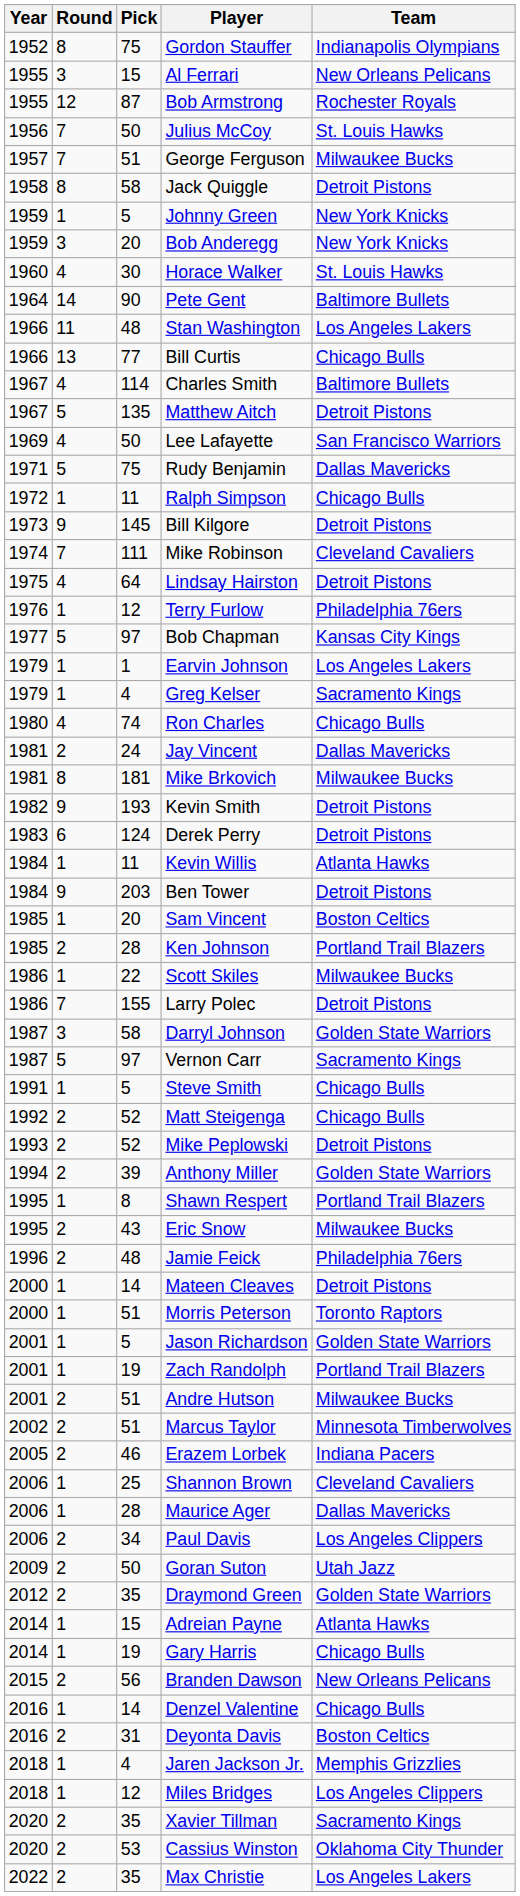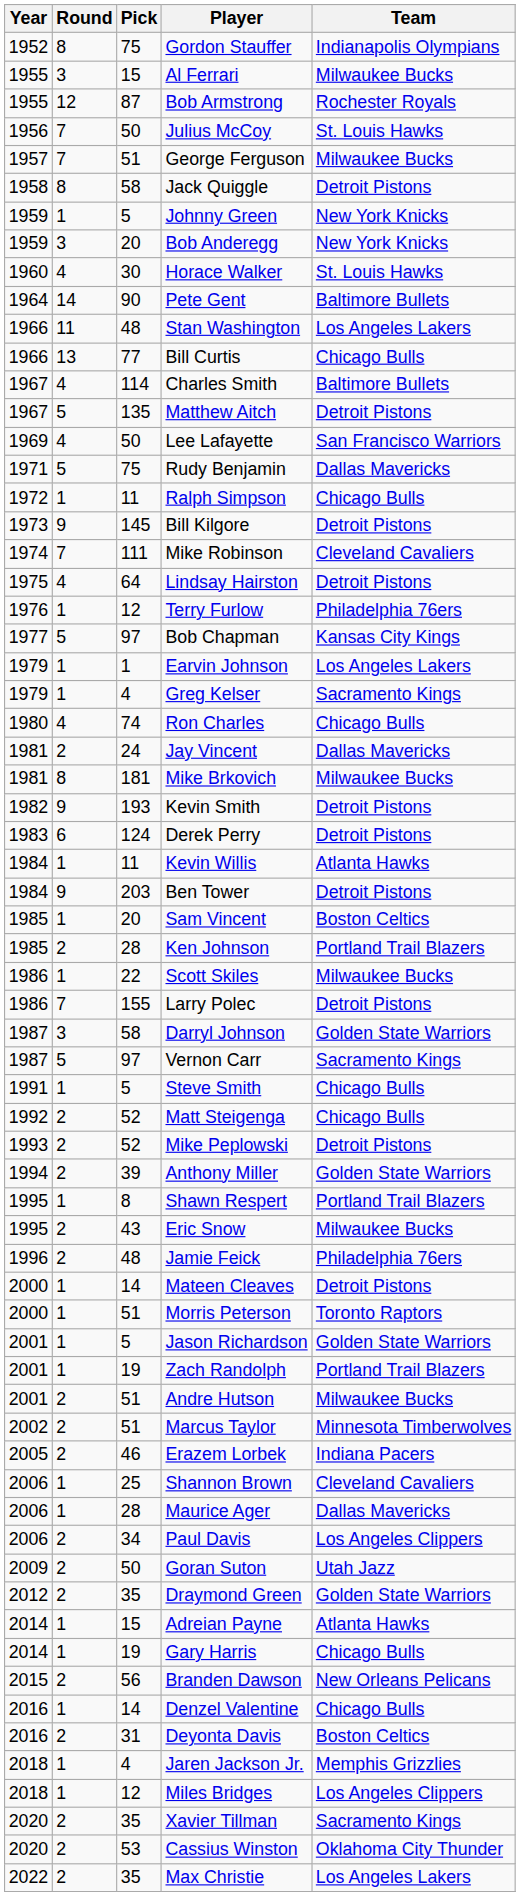 <table class="wikitable">
 <tr>
 <th>Year</th>
 <th>Round</th>
 <th>Pick</th>
 <th>Player</th>
 <th>Team</th>
 </tr>
 <tr>
 <td>1952</td>
 <td>8</td>
 <td>75</td>
 <td><a href='#'>Gordon Stauffer</a></td>
 <td><a href='#'>Indianapolis Olympians</a></td>
 </tr>
 <tr>
 <td>1955</td>
 <td>3</td>
 <td>15</td>
 <td><a href='#'>Al Ferrari</a></td>
-<td><a href='#'>New Orleans Pelicans</a></td>
+<td><a href='#'>Milwaukee Bucks</a></td>
 </tr>
 <tr>
 <td>1955</td>
 <td>12</td>
 <td>87</td>
 <td><a href='#'>Bob Armstrong</a></td>
 <td><a href='#'>Rochester Royals</a></td>
 </tr>
 <tr>
 <td>1956</td>
 <td>7</td>
 <td>50</td>
 <td><a href='#'>Julius McCoy</a></td>
 <td><a href='#'>St. Louis Hawks</a></td>
 </tr>
 <tr>
 <td>1957</td>
 <td>7</td>
 <td>51</td>
 <td>George Ferguson</td>
 <td><a href='#'>Milwaukee Bucks</a></td>
 </tr>
 <tr>
 <td>1958</td>
 <td>8</td>
 <td>58</td>
 <td>Jack Quiggle</td>
 <td><a href='#'>Detroit Pistons</a></td>
 </tr>
 <tr>
 <td>1959</td>
 <td>1</td>
 <td>5</td>
 <td><a href='#'>Johnny Green</a></td>
 <td><a href='#'>New York Knicks</a></td>
 </tr>
 <tr>
 <td>1959</td>
 <td>3</td>
 <td>20</td>
 <td><a href='#'>Bob Anderegg</a></td>
 <td><a href='#'>New York Knicks</a></td>
 </tr>
 <tr>
 <td>1960</td>
 <td>4</td>
 <td>30</td>
 <td><a href='#'>Horace Walker</a></td>
 <td><a href='#'>St. Louis Hawks</a></td>
 </tr>
 <tr>
 <td>1964</td>
 <td>14</td>
 <td>90</td>
 <td><a href='#'>Pete Gent</a></td>
 <td><a href='#'>Baltimore Bullets</a></td>
 </tr>
 <tr>
 <td>1966</td>
 <td>11</td>
 <td>48</td>
 <td><a href='#'>Stan Washington</a></td>
 <td><a href='#'>Los Angeles Lakers</a></td>
 </tr>
 <tr>
 <td>1966</td>
 <td>13</td>
 <td>77</td>
 <td>Bill Curtis</td>
 <td><a href='#'>Chicago Bulls</a></td>
 </tr>
 <tr>
 <td>1967</td>
 <td>4</td>
 <td>114</td>
 <td>Charles Smith</td>
 <td><a href='#'>Baltimore Bullets</a></td>
 </tr>
 <tr>
 <td>1967</td>
 <td>5</td>
 <td>135</td>
 <td><a href='#'>Matthew Aitch</a></td>
 <td><a href='#'>Detroit Pistons</a></td>
 </tr>
 <tr>
 <td>1969</td>
 <td>4</td>
 <td>50</td>
 <td>Lee Lafayette</td>
 <td><a href='#'>San Francisco Warriors</a></td>
 </tr>
 <tr>
 <td>1971</td>
 <td>5</td>
 <td>75</td>
 <td>Rudy Benjamin</td>
 <td><a href='#'>Dallas Mavericks</a></td>
 </tr>
 <tr>
 <td>1972</td>
 <td>1</td>
 <td>11</td>
 <td><a href='#'>Ralph Simpson</a></td>
 <td><a href='#'>Chicago Bulls</a></td>
 </tr>
 <tr>
 <td>1973</td>
 <td>9</td>
 <td>145</td>
 <td>Bill Kilgore</td>
 <td><a href='#'>Detroit Pistons</a></td>
 </tr>
 <tr>
 <td>1974</td>
 <td>7</td>
 <td>111</td>
 <td>Mike Robinson</td>
 <td><a href='#'>Cleveland Cavaliers</a></td>
 </tr>
 <tr>
 <td>1975</td>
 <td>4</td>
 <td>64</td>
 <td><a href='#'>Lindsay Hairston</a></td>
 <td><a href='#'>Detroit Pistons</a></td>
 </tr>
 <tr>
 <td>1976</td>
 <td>1</td>
 <td>12</td>
 <td><a href='#'>Terry Furlow</a></td>
 <td><a href='#'>Philadelphia 76ers</a></td>
 </tr>
 <tr>
 <td>1977</td>
 <td>5</td>
 <td>97</td>
 <td>Bob Chapman</td>
 <td><a href='#'>Kansas City Kings</a></td>
 </tr>
 <tr>
 <td>1979</td>
 <td>1</td>
 <td>1</td>
 <td><a href='#'>Earvin Johnson</a></td>
 <td><a href='#'>Los Angeles Lakers</a></td>
 </tr>
 <tr>
 <td>1979</td>
 <td>1</td>
 <td>4</td>
 <td><a href='#'>Greg Kelser</a></td>
 <td><a href='#'>Sacramento Kings</a></td>
 </tr>
 <tr>
 <td>1980</td>
 <td>4</td>
 <td>74</td>
 <td><a href='#'>Ron Charles</a></td>
 <td><a href='#'>Chicago Bulls</a></td>
 </tr>
 <tr>
 <td>1981</td>
 <td>2</td>
 <td>24</td>
 <td><a href='#'>Jay Vincent</a></td>
 <td><a href='#'>Dallas Mavericks</a></td>
 </tr>
 <tr>
 <td>1981</td>
 <td>8</td>
 <td>181</td>
 <td><a href='#'>Mike Brkovich</a></td>
 <td><a href='#'>Milwaukee Bucks</a></td>
 </tr>
 <tr>
 <td>1982</td>
 <td>9</td>
 <td>193</td>
 <td>Kevin Smith</td>
 <td><a href='#'>Detroit Pistons</a></td>
 </tr>
 <tr>
 <td>1983</td>
 <td>6</td>
 <td>124</td>
 <td>Derek Perry</td>
 <td><a href='#'>Detroit Pistons</a></td>
 </tr>
 <tr>
 <td>1984</td>
 <td>1</td>
 <td>11</td>
 <td><a href='#'>Kevin Willis</a></td>
 <td><a href='#'>Atlanta Hawks</a></td>
 </tr>
 <tr>
 <td>1984</td>
 <td>9</td>
 <td>203</td>
 <td>Ben Tower</td>
 <td><a href='#'>Detroit Pistons</a></td>
 </tr>
 <tr>
 <td>1985</td>
 <td>1</td>
 <td>20</td>
 <td><a href='#'>Sam Vincent</a></td>
 <td><a href='#'>Boston Celtics</a></td>
 </tr>
 <tr>
 <td>1985</td>
 <td>2</td>
 <td>28</td>
 <td><a href='#'>Ken Johnson</a></td>
 <td><a href='#'>Portland Trail Blazers</a></td>
 </tr>
 <tr>
 <td>1986</td>
 <td>1</td>
 <td>22</td>
 <td><a href='#'>Scott Skiles</a></td>
 <td><a href='#'>Milwaukee Bucks</a></td>
 </tr>
 <tr>
 <td>1986</td>
 <td>7</td>
 <td>155</td>
 <td>Larry Polec</td>
 <td><a href='#'>Detroit Pistons</a></td>
 </tr>
 <tr>
 <td>1987</td>
 <td>3</td>
 <td>58</td>
 <td><a href='#'>Darryl Johnson</a></td>
 <td><a href='#'>Golden State Warriors</a></td>
 </tr>
 <tr>
 <td>1987</td>
 <td>5</td>
 <td>97</td>
 <td>Vernon Carr</td>
 <td><a href='#'>Sacramento Kings</a></td>
 </tr>
 <tr>
 <td>1991</td>
 <td>1</td>
 <td>5</td>
 <td><a href='#'>Steve Smith</a></td>
 <td><a href='#'>Chicago Bulls</a></td>
 </tr>
 <tr>
 <td>1992</td>
 <td>2</td>
 <td>52</td>
 <td><a href='#'>Matt Steigenga</a></td>
 <td><a href='#'>Chicago Bulls</a></td>
 </tr>
 <tr>
 <td>1993</td>
 <td>2</td>
 <td>52</td>
 <td><a href='#'>Mike Peplowski</a></td>
 <td><a href='#'>Detroit Pistons</a></td>
 </tr>
 <tr>
 <td>1994</td>
 <td>2</td>
 <td>39</td>
 <td><a href='#'>Anthony Miller</a></td>
 <td><a href='#'>Golden State Warriors</a></td>
 </tr>
 <tr>
 <td>1995</td>
 <td>1</td>
 <td>8</td>
 <td><a href='#'>Shawn Respert</a></td>
 <td><a href='#'>Portland Trail Blazers</a></td>
 </tr>
 <tr>
 <td>1995</td>
 <td>2</td>
 <td>43</td>
 <td><a href='#'>Eric Snow</a></td>
 <td><a href='#'>Milwaukee Bucks</a></td>
 </tr>
 <tr>
 <td>1996</td>
 <td>2</td>
 <td>48</td>
 <td><a href='#'>Jamie Feick</a></td>
 <td><a href='#'>Philadelphia 76ers</a></td>
 </tr>
 <tr>
 <td>2000</td>
 <td>1</td>
 <td>14</td>
 <td><a href='#'>Mateen Cleaves</a></td>
 <td><a href='#'>Detroit Pistons</a></td>
 </tr>
 <tr>
 <td>2000</td>
 <td>1</td>
 <td>51</td>
 <td><a href='#'>Morris Peterson</a></td>
 <td><a href='#'>Toronto Raptors</a></td>
 </tr>
 <tr>
 <td>2001</td>
 <td>1</td>
 <td>5</td>
 <td><a href='#'>Jason Richardson</a></td>
 <td><a href='#'>Golden State Warriors</a></td>
 </tr>
 <tr>
 <td>2001</td>
 <td>1</td>
 <td>19</td>
 <td><a href='#'>Zach Randolph</a></td>
 <td><a href='#'>Portland Trail Blazers</a></td>
 </tr>
 <tr>
 <td>2001</td>
 <td>2</td>
 <td>51</td>
 <td><a href='#'>Andre Hutson</a></td>
 <td><a href='#'>Milwaukee Bucks</a></td>
 </tr>
 <tr>
 <td>2002</td>
 <td>2</td>
 <td>51</td>
 <td><a href='#'>Marcus Taylor</a></td>
 <td><a href='#'>Minnesota Timberwolves</a></td>
 </tr>
 <tr>
 <td>2005</td>
 <td>2</td>
 <td>46</td>
 <td><a href='#'>Erazem Lorbek</a></td>
 <td><a href='#'>Indiana Pacers</a></td>
 </tr>
 <tr>
 <td>2006</td>
 <td>1</td>
 <td>25</td>
 <td><a href='#'>Shannon Brown</a></td>
 <td><a href='#'>Cleveland Cavaliers</a></td>
 </tr>
 <tr>
 <td>2006</td>
 <td>1</td>
 <td>28</td>
 <td><a href='#'>Maurice Ager</a></td>
 <td><a href='#'>Dallas Mavericks</a></td>
 </tr>
 <tr>
 <td>2006</td>
 <td>2</td>
 <td>34</td>
 <td><a href='#'>Paul Davis</a></td>
 <td><a href='#'>Los Angeles Clippers</a></td>
 </tr>
 <tr>
 <td>2009</td>
 <td>2</td>
 <td>50</td>
 <td><a href='#'>Goran Suton</a></td>
 <td><a href='#'>Utah Jazz</a></td>
 </tr>
 <tr>
 <td>2012</td>
 <td>2</td>
 <td>35</td>
 <td><a href='#'>Draymond Green</a></td>
 <td><a href='#'>Golden State Warriors</a></td>
 </tr>
 <tr>
 <td>2014</td>
 <td>1</td>
 <td>15</td>
 <td><a href='#'>Adreian Payne</a></td>
 <td><a href='#'>Atlanta Hawks</a></td>
 </tr>
 <tr>
 <td>2014</td>
 <td>1</td>
 <td>19</td>
 <td><a href='#'>Gary Harris</a></td>
 <td><a href='#'>Chicago Bulls</a></td>
 </tr>
 <tr>
 <td>2015</td>
 <td>2</td>
 <td>56</td>
 <td><a href='#'>Branden Dawson</a></td>
 <td><a href='#'>New Orleans Pelicans</a></td>
 </tr>
 <tr>
 <td>2016</td>
 <td>1</td>
 <td>14</td>
 <td><a href='#'>Denzel Valentine</a></td>
 <td><a href='#'>Chicago Bulls</a></td>
 </tr>
 <tr>
 <td>2016</td>
 <td>2</td>
 <td>31</td>
 <td><a href='#'>Deyonta Davis</a></td>
 <td><a href='#'>Boston Celtics</a></td>
 </tr>
 <tr>
 <td>2018</td>
 <td>1</td>
 <td>4</td>
 <td><a href='#'>Jaren Jackson Jr.</a></td>
 <td><a href='#'>Memphis Grizzlies</a></td>
 </tr>
 <tr>
 <td>2018</td>
 <td>1</td>
 <td>12</td>
 <td><a href='#'>Miles Bridges</a></td>
 <td><a href='#'>Los Angeles Clippers</a></td>
 </tr>
 <tr>
 <td>2020</td>
 <td>2</td>
 <td>35</td>
 <td><a href='#'>Xavier Tillman</a></td>
 <td><a href='#'>Sacramento Kings</a></td>
 </tr>
 <tr>
 <td>2020</td>
 <td>2</td>
 <td>53</td>
 <td><a href='#'>Cassius Winston</a></td>
 <td><a href='#'>Oklahoma City Thunder</a></td>
 </tr>
 <tr>
 <td>2022</td>
 <td>2</td>
 <td>35</td>
 <td><a href='#'>Max Christie</a></td>
 <td><a href='#'>Los Angeles Lakers</a></td>
 </tr>
 <tr>
 </tr>
 </table>
